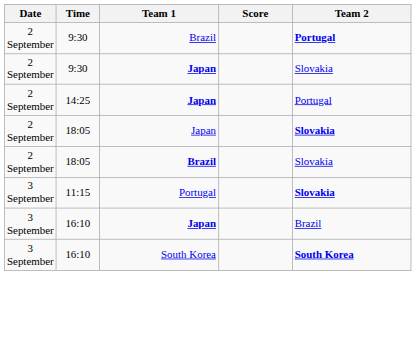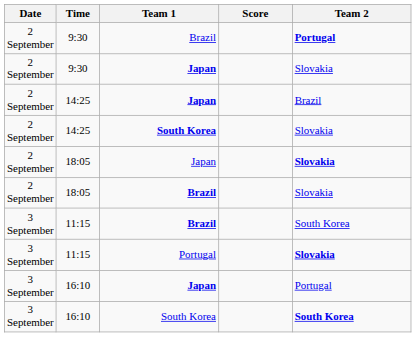 <table class="wikitable" style="font-size:90%; text-align:center">
 <tr>
 <th width="50">Date</th>
 <th width="50">Time</th>
 <th width="150">Team 1</th>
 <th width="90">Score</th>
 <th width="150">Team 2</th>
 </tr>
 <tr>
 <td>2 September</td>
 <td>9:30</td>
 <td align="right"><a href='#'>Brazil</a> </td>
 <td> </td>
 <td align="left"><strong> <a href='#'>Portugal</a></strong></td>
 </tr>
 <tr>
 <td>2 September</td>
 <td>9:30</td>
 <td align="right"><strong><a href='#'>Japan</a> </strong></td>
 <td> </td>
 <td align="left"> <a href='#'>Slovakia</a></td>
 </tr>
 <tr>
 <td>2 September</td>
 <td>14:25</td>
 <td align="right"><strong><a href='#'>Japan</a> </strong></td>
 <td> </td>
-<td align="left"> <a href='#'>Portugal</a></td>
+<td align="left"> <a href='#'>Brazil</a></td>
+</tr>
+<tr>
+<td>2 September</td>
+<td>14:25</td>
+<td align="right"><strong><a href='#'>South Korea</a> </strong></td>
+<td> </td>
+<td align="left"> <a href='#'>Slovakia</a></td>
 </tr>
 <tr>
 <td>2 September</td>
 <td>18:05</td>
 <td align="right"><a href='#'>Japan</a> </td>
 <td> </td>
 <td align="left"><strong> <a href='#'>Slovakia</a></strong></td>
 </tr>
 <tr>
 <td>2 September</td>
 <td>18:05</td>
 <td align="right"><strong><a href='#'>Brazil</a> </strong></td>
 <td> </td>
 <td align="left"> <a href='#'>Slovakia</a></td>
 </tr>
 <tr>
 <td>3 September</td>
 <td>11:15</td>
+<td align="right"><strong><a href='#'>Brazil</a> </strong></td>
+<td> </td>
+<td align="left"> <a href='#'>South Korea</a></td>
+</tr>
+<tr>
+<td>3 September</td>
+<td>11:15</td>
 <td align="right"><a href='#'>Portugal</a> </td>
 <td> </td>
 <td align="left"><strong> <a href='#'>Slovakia</a></strong></td>
 </tr>
 <tr>
 <td>3 September</td>
 <td>16:10</td>
 <td align="right"><strong><a href='#'>Japan</a> </strong></td>
 <td> </td>
-<td align="left"> <a href='#'>Brazil</a></td>
+<td align="left"> <a href='#'>Portugal</a></td>
 </tr>
 <tr>
 <td>3 September</td>
 <td>16:10</td>
 <td align="right"><a href='#'>South Korea</a> </td>
 <td> </td>
 <td align="left"><strong> <a href='#'>South Korea</a></strong></td>
 </tr>
 </table>
